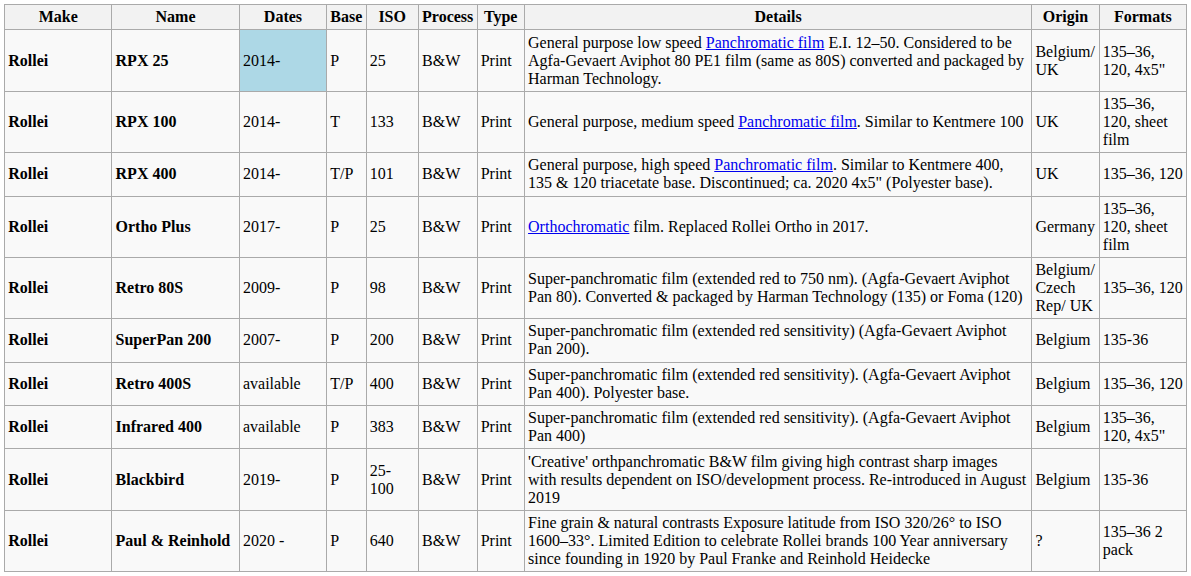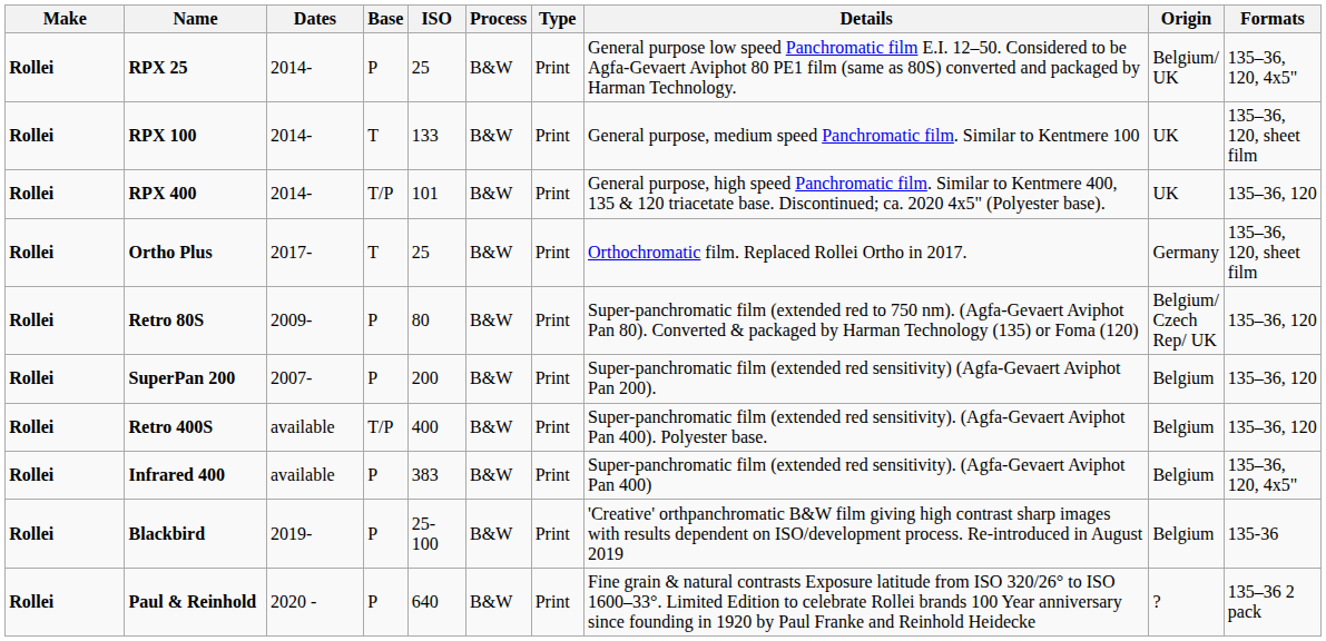 <table class="wikitable">
 <tr>
 <th scope="col" style="width: 100px;">Make</th>
 <th scope="col" style="width: 120px;">Name</th>
 <th scope="col" style="width: 80px;">Dates</th>
 <th scope="col" style="width: 30px;">Base</th>
 <th scope="col" style="width: 45px;">ISO</th>
 <th scope="col" style="width: 40px;">Process</th>
 <th scope="col" style="width: 40px;">Type</th>
 <th scope="col" style="width: 500px;">Details</th>
 <th scope="col" style="width: 60px;">Origin</th>
 <th scope="col" style="width: 80px;">Formats</th>
 </tr>
 <tr>
 <td><strong>Rollei</strong></td>
 <td><strong>RPX 25</strong></td>
-<td style="background: lightblue;">2014-</td>
+<td>2014-</td>
 <td>P</td>
 <td>25</td>
 <td>B&W</td>
 <td>Print</td>
 <td>General purpose low speed <a href='#'>Panchromatic film</a> E.I. 12–50. Considered to be Agfa-Gevaert Aviphot 80 PE1 film (same as 80S) converted and packaged by Harman Technology.</td>
 <td>Belgium/ UK</td>
 <td>135–36, 120, 4x5"</td>
 </tr>
 <tr>
 <td><strong>Rollei</strong></td>
 <td><strong>RPX 100</strong></td>
 <td>2014-</td>
 <td>T</td>
 <td>133</td>
 <td>B&W</td>
 <td>Print</td>
 <td>General purpose, medium speed <a href='#'>Panchromatic film</a>. Similar to Kentmere 100</td>
 <td>UK</td>
 <td>135–36, 120, sheet film</td>
 </tr>
 <tr>
 <td><strong>Rollei</strong></td>
 <td><strong>RPX 400</strong></td>
 <td>2014-</td>
 <td>T/P</td>
 <td>101</td>
 <td>B&W</td>
 <td>Print</td>
 <td>General purpose, high speed <a href='#'>Panchromatic film</a>. Similar to Kentmere 400, 135 & 120 triacetate base. Discontinued; ca. 2020 4x5" (Polyester base).</td>
 <td>UK</td>
 <td>135–36, 120</td>
 </tr>
 <tr>
 <td><strong>Rollei</strong></td>
 <td><strong>Ortho Plus</strong></td>
 <td>2017-</td>
-<td>P</td>
+<td>T</td>
 <td>25</td>
 <td>B&W</td>
 <td>Print</td>
 <td><a href='#'>Orthochromatic</a> film. Replaced Rollei Ortho in 2017.</td>
 <td>Germany</td>
 <td>135–36, 120, sheet film</td>
 </tr>
 <tr>
 <td><strong>Rollei</strong></td>
 <td><strong>Retro 80S</strong></td>
 <td>2009-</td>
 <td>P</td>
-<td>98</td>
+<td>80</td>
 <td>B&W</td>
 <td>Print</td>
 <td>Super-panchromatic film (extended red to 750 nm). (Agfa-Gevaert Aviphot Pan 80). Converted & packaged by Harman Technology (135) or Foma (120)</td>
 <td>Belgium/ Czech Rep/ UK</td>
 <td>135–36, 120</td>
 </tr>
 <tr>
 <td><strong>Rollei</strong></td>
 <td><strong>SuperPan 200</strong></td>
 <td>2007-</td>
 <td>P</td>
 <td>200</td>
 <td>B&W</td>
 <td>Print</td>
 <td>Super-panchromatic film (extended red sensitivity) (Agfa-Gevaert Aviphot Pan 200).</td>
 <td>Belgium</td>
-<td>135-36</td>
+<td>135–36, 120</td>
 </tr>
 <tr>
 <td><strong>Rollei</strong></td>
 <td><strong>Retro 400S</strong></td>
 <td>available</td>
 <td>T/P</td>
 <td>400</td>
 <td>B&W</td>
 <td>Print</td>
 <td>Super-panchromatic film (extended red sensitivity). (Agfa-Gevaert Aviphot Pan 400). Polyester base.</td>
 <td>Belgium</td>
 <td>135–36, 120</td>
 </tr>
 <tr>
 <td><strong>Rollei</strong></td>
 <td><strong>Infrared 400</strong></td>
 <td>available</td>
 <td>P</td>
 <td>383</td>
 <td>B&W</td>
 <td>Print</td>
 <td>Super-panchromatic film (extended red sensitivity). (Agfa-Gevaert Aviphot Pan 400)</td>
 <td>Belgium</td>
 <td>135–36, 120, 4x5"</td>
 </tr>
 <tr>
 <td><strong>Rollei</strong></td>
 <td><strong>Blackbird</strong></td>
 <td>2019-</td>
 <td>P</td>
 <td>25-100</td>
 <td>B&W</td>
 <td>Print</td>
 <td>'Creative' orthpanchromatic B&W film giving high contrast sharp images with results dependent on ISO/development process. Re-introduced in August 2019</td>
 <td>Belgium</td>
 <td>135-36</td>
 </tr>
 <tr>
 <td><strong>Rollei</strong></td>
 <td><strong>Paul & Reinhold</strong></td>
 <td>2020 -</td>
 <td>P</td>
 <td>640</td>
 <td>B&W</td>
 <td>Print</td>
 <td>Fine grain & natural contrasts Exposure latitude from ISO 320/26° to ISO 1600–33°. Limited Edition to celebrate Rollei brands 100 Year anniversary since founding in 1920 by Paul Franke and Reinhold Heidecke</td>
 <td>?</td>
 <td>135–36 2 pack</td>
 </tr>
 </table>
